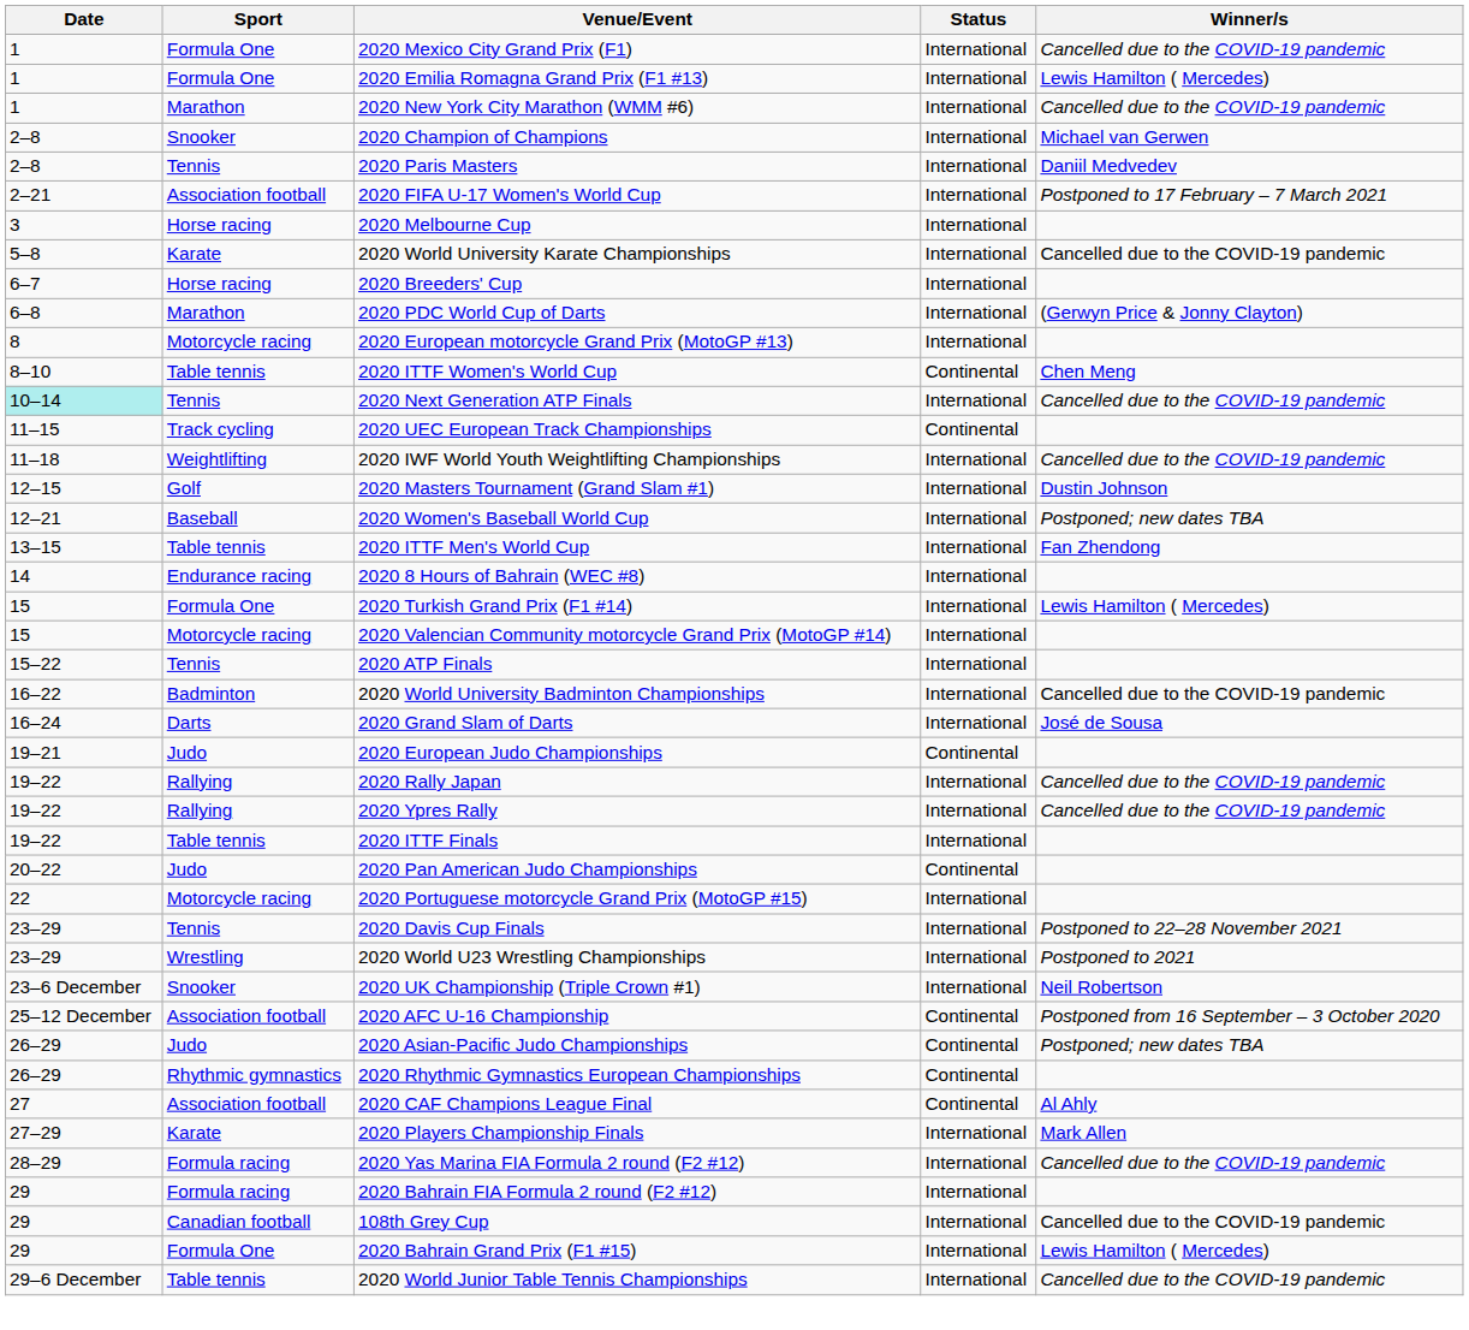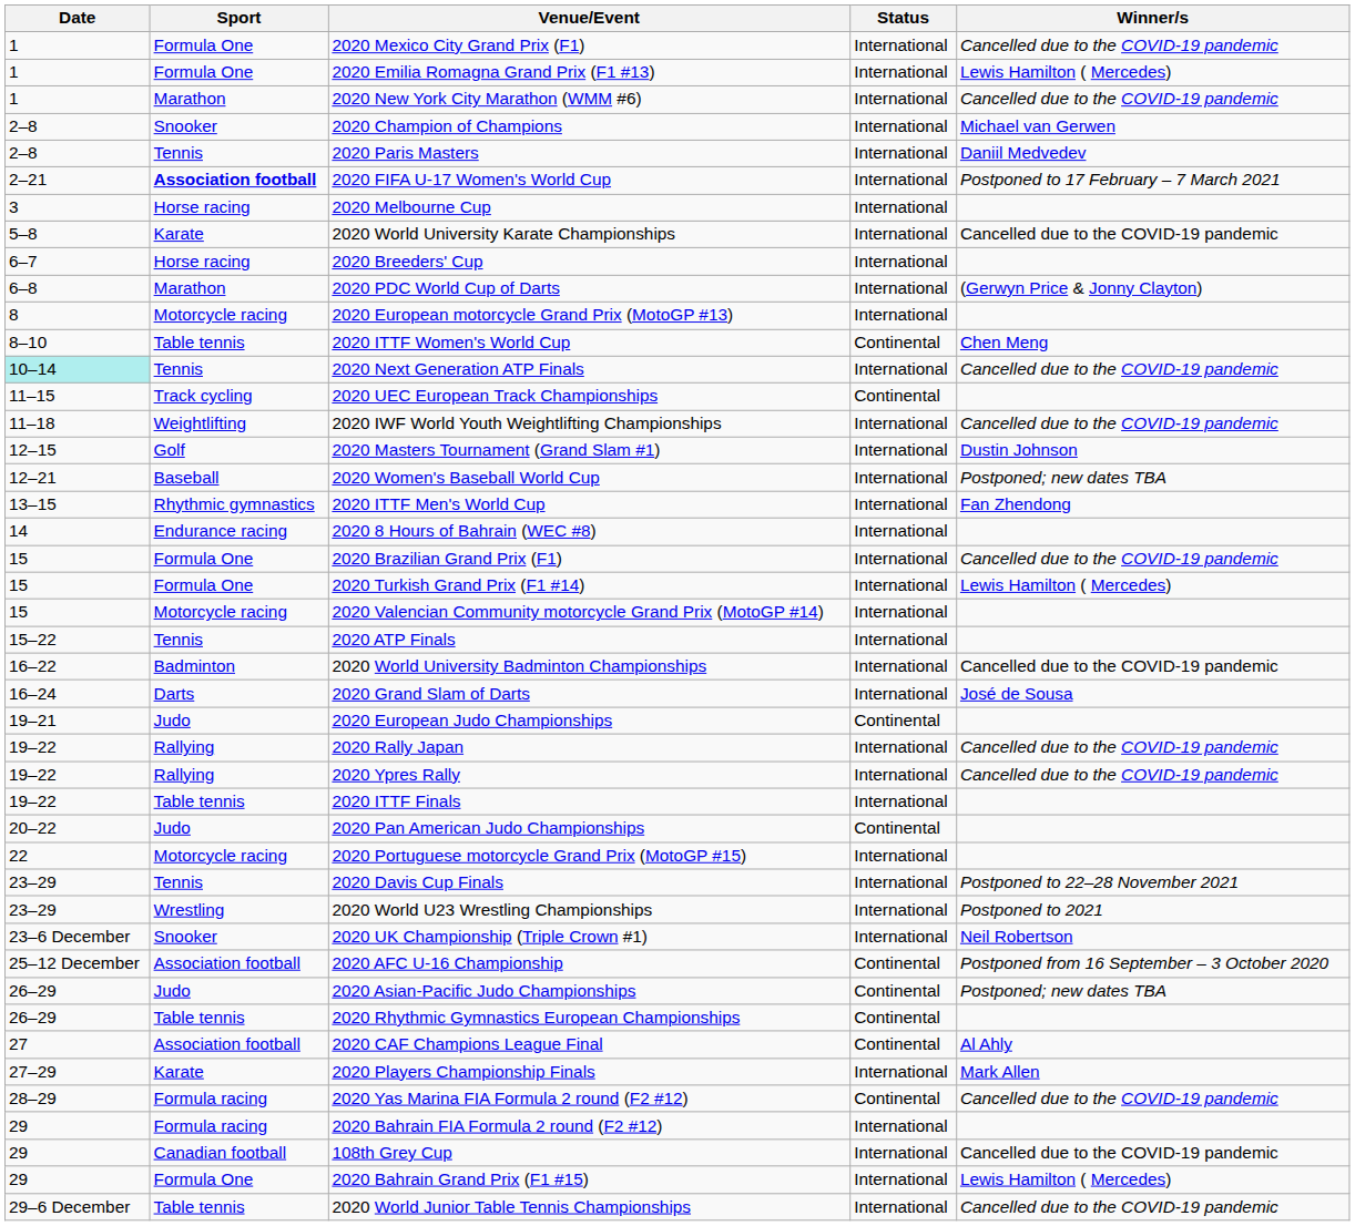 <table class="wikitable sortable"| width="100%">
 <tr>
 <th>Date</th>
 <th>Sport</th>
 <th>Venue/Event</th>
 <th>Status</th>
 <th>Winner/s</th>
 </tr>
 <tr>
 <td>1</td>
 <td><a href='#'>Formula One</a></td>
 <td> <a href='#'>2020 Mexico City Grand Prix</a> (<a href='#'>F1</a>)</td>
 <td>International</td>
 <td><em>Cancelled due to the <a href='#'>COVID-19 pandemic</a></em></td>
 </tr>
 <tr>
 <td>1</td>
 <td><a href='#'>Formula One</a></td>
 <td> <a href='#'>2020 Emilia Romagna Grand Prix</a> (<a href='#'>F1 #13</a>)</td>
 <td>International</td>
 <td> <a href='#'>Lewis Hamilton</a> ( <a href='#'>Mercedes</a>)</td>
 </tr>
 <tr>
 <td>1</td>
 <td><a href='#'>Marathon</a></td>
 <td> <a href='#'>2020 New York City Marathon</a> (<a href='#'>WMM</a> #6)</td>
 <td>International</td>
 <td><em>Cancelled due to the <a href='#'>COVID-19 pandemic</a></em></td>
 </tr>
 <tr>
 <td>2–8</td>
 <td><a href='#'>Snooker</a></td>
 <td> <a href='#'>2020 Champion of Champions</a></td>
 <td>International</td>
 <td> <a href='#'>Michael van Gerwen</a></td>
 </tr>
 <tr>
 <td>2–8</td>
 <td><a href='#'>Tennis</a></td>
 <td> <a href='#'>2020 Paris Masters</a></td>
 <td>International</td>
 <td> <a href='#'>Daniil Medvedev</a></td>
 </tr>
 <tr>
 <td>2–21</td>
-<td><a href='#'>Association football</a></td>
+<td><strong><a href='#'>Association football</a></strong></td>
 <td> <a href='#'>2020 FIFA U-17 Women's World Cup</a></td>
 <td>International</td>
 <td><em>Postponed to 17 February – 7 March 2021</em></td>
 </tr>
 <tr>
 <td>3</td>
 <td><a href='#'>Horse racing</a></td>
 <td> <a href='#'>2020 Melbourne Cup</a></td>
 <td>International</td>
 <td></td>
 </tr>
 <tr>
 <td>5–8</td>
 <td><a href='#'>Karate</a></td>
 <td> 2020 World University Karate Championships</td>
 <td>International</td>
 <td>Cancelled due to the COVID-19 pandemic</td>
 </tr>
 <tr>
 <td>6–7</td>
 <td><a href='#'>Horse racing</a></td>
 <td> <a href='#'>2020 Breeders' Cup</a></td>
 <td>International</td>
 <td></td>
 </tr>
 <tr>
 <td>6–8</td>
 <td><a href='#'>Marathon</a></td>
 <td> <a href='#'>2020 PDC World Cup of Darts</a></td>
 <td>International</td>
 <td> (<a href='#'>Gerwyn Price</a> & <a href='#'>Jonny Clayton</a>)</td>
 </tr>
 <tr>
 <td>8</td>
 <td><a href='#'>Motorcycle racing</a></td>
 <td> <a href='#'>2020 European motorcycle Grand Prix</a> (<a href='#'>MotoGP #13</a>)</td>
 <td>International</td>
 <td></td>
 </tr>
 <tr>
 <td>8–10</td>
 <td><a href='#'>Table tennis</a></td>
 <td> <a href='#'>2020 ITTF Women's World Cup</a></td>
 <td>Continental</td>
 <td> <a href='#'>Chen Meng</a></td>
 </tr>
 <tr>
 <td style="background: paleturquoise;">10–14</td>
 <td><a href='#'>Tennis</a></td>
 <td> <a href='#'>2020 Next Generation ATP Finals</a></td>
 <td>International</td>
 <td><em>Cancelled due to the <a href='#'>COVID-19 pandemic</a></em></td>
 </tr>
 <tr>
 <td>11–15</td>
 <td><a href='#'>Track cycling</a></td>
 <td> <a href='#'>2020 UEC European Track Championships</a></td>
 <td>Continental</td>
 <td></td>
 </tr>
 <tr>
 <td>11–18</td>
 <td><a href='#'>Weightlifting</a></td>
 <td> 2020 IWF World Youth Weightlifting Championships</td>
 <td>International</td>
 <td><em>Cancelled due to the <a href='#'>COVID-19 pandemic</a></em></td>
 </tr>
 <tr>
 <td>12–15</td>
 <td><a href='#'>Golf</a></td>
 <td> <a href='#'>2020 Masters Tournament</a> (<a href='#'>Grand Slam #1</a>)</td>
 <td>International</td>
 <td> <a href='#'>Dustin Johnson</a></td>
 </tr>
 <tr>
 <td>12–21</td>
 <td><a href='#'>Baseball</a></td>
 <td> <a href='#'>2020 Women's Baseball World Cup</a></td>
 <td>International</td>
 <td><em>Postponed; new dates TBA</em></td>
 </tr>
 <tr>
 <td>13–15</td>
-<td><a href='#'>Table tennis</a></td>
+<td><a href='#'>Rhythmic gymnastics</a></td>
 <td> <a href='#'>2020 ITTF Men's World Cup</a></td>
 <td>International</td>
 <td> <a href='#'>Fan Zhendong</a></td>
 </tr>
 <tr>
 <td>14</td>
 <td><a href='#'>Endurance racing</a></td>
 <td> <a href='#'>2020 8 Hours of Bahrain</a> (<a href='#'>WEC #8</a>)</td>
 <td>International</td>
 <td></td>
+</tr>
+<tr>
+<td>15</td>
+<td><a href='#'>Formula One</a></td>
+<td> <a href='#'>2020 Brazilian Grand Prix</a> (<a href='#'>F1</a>)</td>
+<td>International</td>
+<td><em>Cancelled due to the <a href='#'>COVID-19 pandemic</a></em></td>
 </tr>
 <tr>
 <td>15</td>
 <td><a href='#'>Formula One</a></td>
 <td> <a href='#'>2020 Turkish Grand Prix</a> (<a href='#'>F1 #14</a>)</td>
 <td>International</td>
 <td> <a href='#'>Lewis Hamilton</a> ( <a href='#'>Mercedes</a>)</td>
 </tr>
 <tr>
 <td>15</td>
 <td><a href='#'>Motorcycle racing</a></td>
 <td> <a href='#'>2020 Valencian Community motorcycle Grand Prix</a> (<a href='#'>MotoGP #14</a>)</td>
 <td>International</td>
 <td></td>
 </tr>
 <tr>
 <td>15–22</td>
 <td><a href='#'>Tennis</a></td>
 <td> <a href='#'>2020 ATP Finals</a></td>
 <td>International</td>
 <td></td>
 </tr>
 <tr>
 <td>16–22</td>
 <td><a href='#'>Badminton</a></td>
 <td> 2020 <a href='#'>World University Badminton Championships</a></td>
 <td>International</td>
 <td>Cancelled due to the COVID-19 pandemic</td>
 </tr>
 <tr>
 <td>16–24</td>
 <td><a href='#'>Darts</a></td>
 <td> <a href='#'>2020 Grand Slam of Darts</a></td>
 <td>International</td>
 <td> <a href='#'>José de Sousa</a></td>
 </tr>
 <tr>
 <td>19–21</td>
 <td><a href='#'>Judo</a></td>
 <td> <a href='#'>2020 European Judo Championships</a></td>
 <td>Continental</td>
 <td></td>
 </tr>
 <tr>
 <td>19–22</td>
 <td><a href='#'>Rallying</a></td>
 <td> <a href='#'>2020 Rally Japan</a></td>
 <td>International</td>
 <td><em>Cancelled due to the <a href='#'>COVID-19 pandemic</a></em></td>
 </tr>
 <tr>
 <td>19–22</td>
 <td><a href='#'>Rallying</a></td>
 <td> <a href='#'>2020 Ypres Rally</a></td>
 <td>International</td>
 <td><em>Cancelled due to the <a href='#'>COVID-19 pandemic</a></em></td>
 </tr>
 <tr>
 <td>19–22</td>
 <td><a href='#'>Table tennis</a></td>
 <td> <a href='#'>2020 ITTF Finals</a></td>
 <td>International</td>
 <td></td>
 </tr>
 <tr>
 <td>20–22</td>
 <td><a href='#'>Judo</a></td>
 <td> <a href='#'>2020 Pan American Judo Championships</a></td>
 <td>Continental</td>
 <td></td>
 </tr>
 <tr>
 <td>22</td>
 <td><a href='#'>Motorcycle racing</a></td>
 <td> <a href='#'>2020 Portuguese motorcycle Grand Prix</a> (<a href='#'>MotoGP #15</a>)</td>
 <td>International</td>
 <td></td>
 </tr>
 <tr>
 <td>23–29</td>
 <td><a href='#'>Tennis</a></td>
 <td> <a href='#'>2020 Davis Cup Finals</a></td>
 <td>International</td>
 <td><em>Postponed to 22–28 November 2021</em></td>
 </tr>
 <tr>
 <td>23–29</td>
 <td><a href='#'>Wrestling</a></td>
 <td> 2020 World U23 Wrestling Championships</td>
 <td>International</td>
 <td><em>Postponed to 2021</em></td>
 </tr>
 <tr>
 <td>23–6 December</td>
 <td><a href='#'>Snooker</a></td>
 <td> <a href='#'>2020 UK Championship</a> (<a href='#'>Triple Crown</a> #1)</td>
 <td>International</td>
 <td> <a href='#'>Neil Robertson</a></td>
 </tr>
 <tr>
 <td>25–12 December</td>
 <td><a href='#'>Association football</a></td>
 <td> <a href='#'>2020 AFC U-16 Championship</a></td>
 <td>Continental</td>
 <td><em>Postponed from 16 September – 3 October 2020</em></td>
 </tr>
 <tr>
 <td>26–29</td>
 <td><a href='#'>Judo</a></td>
 <td> <a href='#'>2020 Asian-Pacific Judo Championships</a></td>
 <td>Continental</td>
 <td><em>Postponed; new dates TBA</em></td>
 </tr>
 <tr>
 <td>26–29</td>
-<td><a href='#'>Rhythmic gymnastics</a></td>
+<td><a href='#'>Table tennis</a></td>
 <td> <a href='#'>2020 Rhythmic Gymnastics European Championships</a></td>
 <td>Continental</td>
 <td></td>
 </tr>
 <tr>
 <td>27</td>
 <td><a href='#'>Association football</a></td>
 <td> <a href='#'>2020 CAF Champions League Final</a></td>
 <td>Continental</td>
 <td> <a href='#'>Al Ahly</a></td>
 </tr>
 <tr>
 <td>27–29</td>
 <td><a href='#'>Karate</a></td>
 <td> <a href='#'>2020 Players Championship Finals</a></td>
 <td>International</td>
 <td> <a href='#'>Mark Allen</a></td>
 </tr>
 <tr>
 <td>28–29</td>
 <td><a href='#'>Formula racing</a></td>
 <td> <a href='#'>2020 Yas Marina FIA Formula 2 round</a> (<a href='#'>F2 #12</a>)</td>
-<td>International</td>
+<td>Continental</td>
 <td><em>Cancelled due to the <a href='#'>COVID-19 pandemic</a></em></td>
 </tr>
 <tr>
 <td>29</td>
 <td><a href='#'>Formula racing</a></td>
 <td> <a href='#'>2020 Bahrain FIA Formula 2 round</a> (<a href='#'>F2 #12</a>)</td>
 <td>International</td>
 <td></td>
 </tr>
 <tr>
 <td>29</td>
 <td><a href='#'>Canadian football</a></td>
 <td> <a href='#'>108th Grey Cup</a></td>
 <td>International</td>
 <td>Cancelled due to the COVID-19 pandemic</td>
 </tr>
 <tr>
 <td>29</td>
 <td><a href='#'>Formula One</a></td>
 <td> <a href='#'>2020 Bahrain Grand Prix</a> (<a href='#'>F1 #15</a>)</td>
 <td>International</td>
 <td> <a href='#'>Lewis Hamilton</a> ( <a href='#'>Mercedes</a>)</td>
 </tr>
 <tr>
 <td>29–6 December</td>
 <td><a href='#'>Table tennis</a></td>
 <td> 2020 <a href='#'>World Junior Table Tennis Championships</a></td>
 <td>International</td>
 <td><em>Cancelled due to the COVID-19 pandemic</em></td>
 </tr>
 </table>
